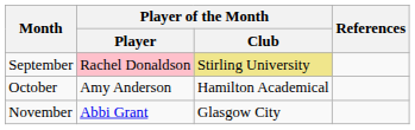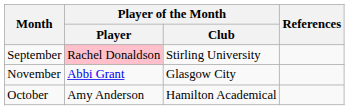 <table class="wikitable">
 <tr>
 <th rowspan="2">Month</th>
 <th colspan="2">Player of the Month</th>
 <th rowspan="2">References</th>
 </tr>
 <tr>
 <th>Player</th>
 <th>Club</th>
 </tr>
 <tr>
 <td>September</td>
 <td style="background: pink;"> Rachel Donaldson</td>
-<td style="background: khaki;">Stirling University</td>
+<td>Stirling University</td>
+<td></td>
+</tr>
+<tr>
+<td>November</td>
+<td> <a href='#'>Abbi Grant</a></td>
+<td>Glasgow City</td>
 <td></td>
 </tr>
 <tr>
 <td>October</td>
 <td> Amy Anderson</td>
 <td>Hamilton Academical</td>
 <td></td>
 </tr>
-<tr>
-<td>November</td>
-<td> <a href='#'>Abbi Grant</a></td>
-<td>Glasgow City</td>
-<td></td>
-</tr>
 </table>
